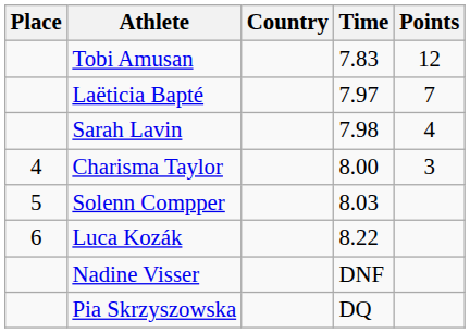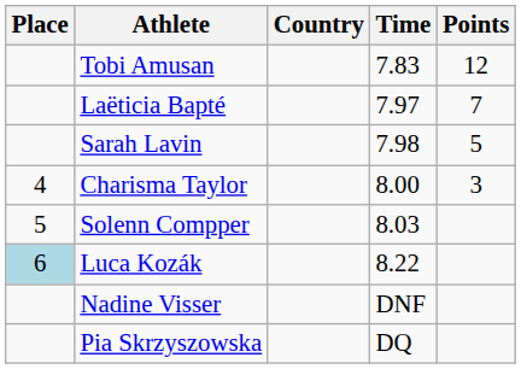 <table class="wikitable">
 <tr>
 <th>Place</th>
 <th>Athlete</th>
 <th>Country</th>
 <th>Time</th>
 <th>Points</th>
 </tr>
 <tr>
 <td align=center></td>
 <td><a href='#'>Tobi Amusan</a></td>
 <td></td>
 <td>7.83</td>
 <td align=center>12</td>
 </tr>
 <tr>
 <td align=center></td>
 <td><a href='#'>Laëticia Bapté</a></td>
 <td></td>
 <td>7.97</td>
 <td align=center>7</td>
 </tr>
 <tr>
 <td align=center></td>
 <td><a href='#'>Sarah Lavin</a></td>
 <td></td>
 <td>7.98</td>
-<td align=center>4</td>
+<td align=center>5</td>
 </tr>
 <tr>
 <td align=center>4</td>
 <td><a href='#'>Charisma Taylor</a></td>
 <td></td>
 <td>8.00</td>
 <td align=center>3</td>
 </tr>
 <tr>
 <td align=center>5</td>
 <td><a href='#'>Solenn Compper</a></td>
 <td></td>
 <td>8.03</td>
 <td align=center></td>
 </tr>
 <tr>
-<td align=center>6</td>
+<td align=center style="background: lightblue;">6</td>
 <td><a href='#'>Luca Kozák</a></td>
 <td></td>
 <td>8.22</td>
 <td align=center></td>
 </tr>
 <tr>
 <td align=center></td>
 <td><a href='#'>Nadine Visser</a></td>
 <td></td>
 <td>DNF</td>
 <td align=center></td>
 </tr>
 <tr>
 <td align=center></td>
 <td><a href='#'>Pia Skrzyszowska</a></td>
 <td></td>
 <td>DQ</td>
 <td align=center></td>
 </tr>
 </table>
